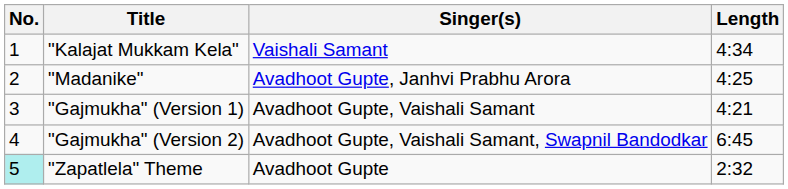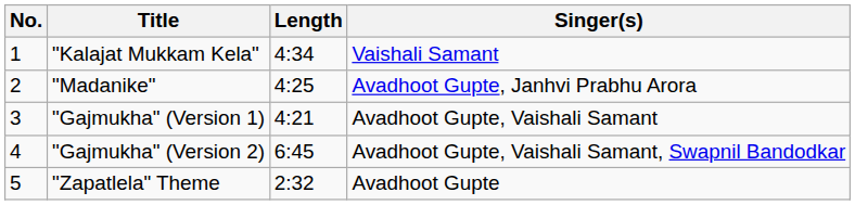 <table class="wikitable">
 <tr>
 <th>No.</th>
 <th>Title</th>
+<th>Length</th>
 <th>Singer(s)</th>
-<th>Length</th>
 </tr>
 <tr>
 <td>1</td>
 <td>"Kalajat Mukkam Kela"</td>
+<td>4:34</td>
 <td><a href='#'>Vaishali Samant</a></td>
-<td>4:34</td>
 </tr>
 <tr>
 <td>2</td>
 <td>"Madanike"</td>
+<td>4:25</td>
 <td><a href='#'>Avadhoot Gupte</a>, Janhvi Prabhu Arora</td>
-<td>4:25</td>
 </tr>
 <tr>
 <td>3</td>
 <td>"Gajmukha" (Version 1)</td>
+<td>4:21</td>
 <td>Avadhoot Gupte, Vaishali Samant</td>
-<td>4:21</td>
 </tr>
 <tr>
 <td>4</td>
 <td>"Gajmukha" (Version 2)</td>
+<td>6:45</td>
 <td>Avadhoot Gupte, Vaishali Samant, <a href='#'>Swapnil Bandodkar</a></td>
-<td>6:45</td>
 </tr>
 <tr>
-<td style="background: paleturquoise;">5</td>
+<td>5</td>
 <td>"Zapatlela" Theme</td>
+<td>2:32</td>
 <td>Avadhoot Gupte</td>
-<td>2:32</td>
 </tr>
 </table>
